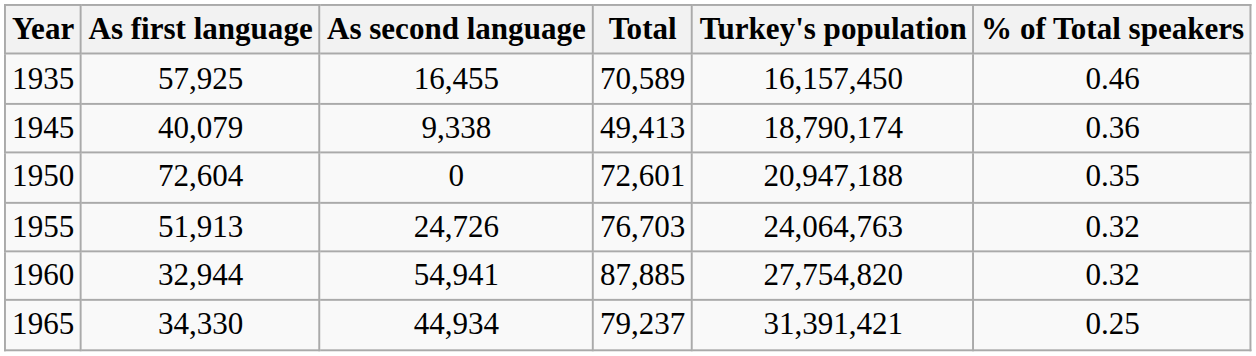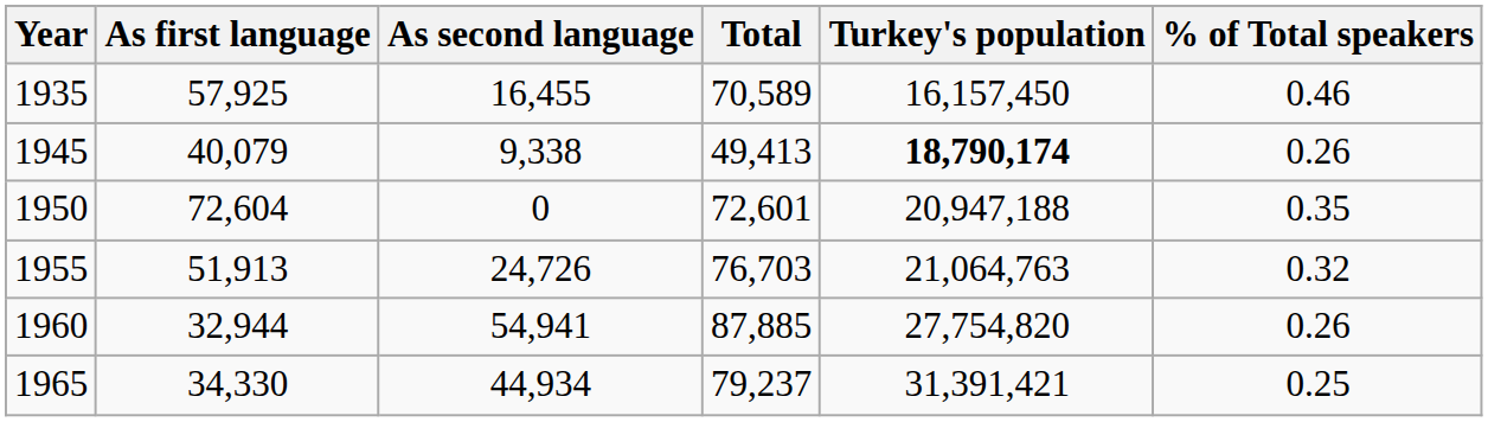 <table class="wikitable" style="text-align:center">
 <tr>
 <th>Year</th>
 <th>As first language</th>
 <th>As second language</th>
 <th>Total</th>
 <th>Turkey's population</th>
 <th>% of Total speakers</th>
 </tr>
 <tr>
 <td>1935</td>
 <td>57,925</td>
 <td>16,455</td>
 <td>70,589</td>
 <td>16,157,450</td>
 <td>0.46</td>
 </tr>
 <tr>
 <td>1945</td>
 <td>40,079</td>
 <td>9,338</td>
 <td>49,413</td>
-<td>18,790,174</td>
-<td>0.36</td>
+<td><strong>18,790,174</strong></td>
+<td>0.26</td>
 </tr>
 <tr>
 <td>1950</td>
 <td>72,604</td>
 <td>0</td>
 <td>72,601</td>
 <td>20,947,188</td>
 <td>0.35</td>
 </tr>
 <tr>
 <td>1955</td>
 <td>51,913</td>
 <td>24,726</td>
 <td>76,703</td>
-<td>24,064,763</td>
+<td>21,064,763</td>
 <td>0.32</td>
 </tr>
 <tr>
 <td>1960</td>
 <td>32,944</td>
 <td>54,941</td>
 <td>87,885</td>
 <td>27,754,820</td>
-<td>0.32</td>
+<td>0.26</td>
 </tr>
 <tr>
 <td>1965</td>
 <td>34,330</td>
 <td>44,934</td>
 <td>79,237</td>
 <td>31,391,421</td>
 <td>0.25</td>
 </tr>
 </table>
